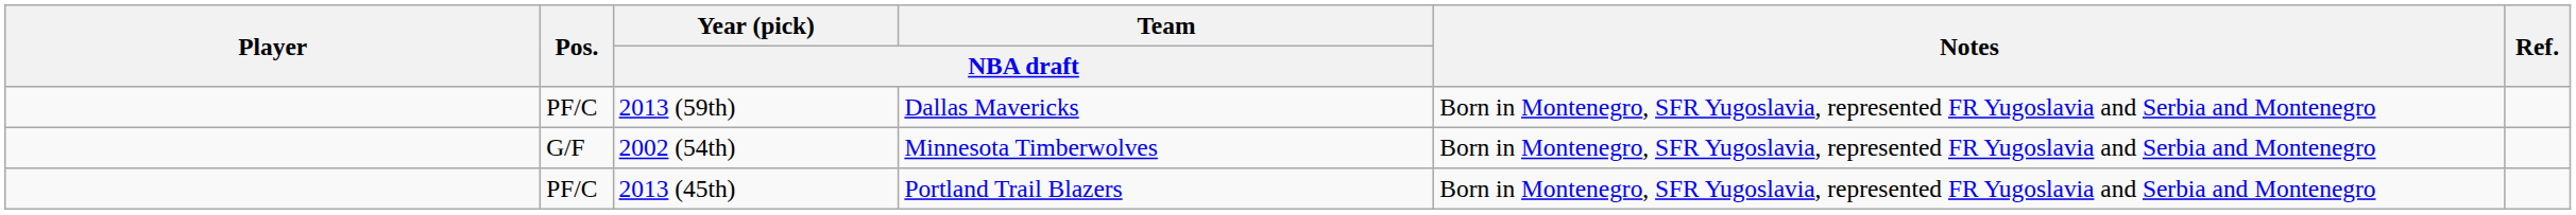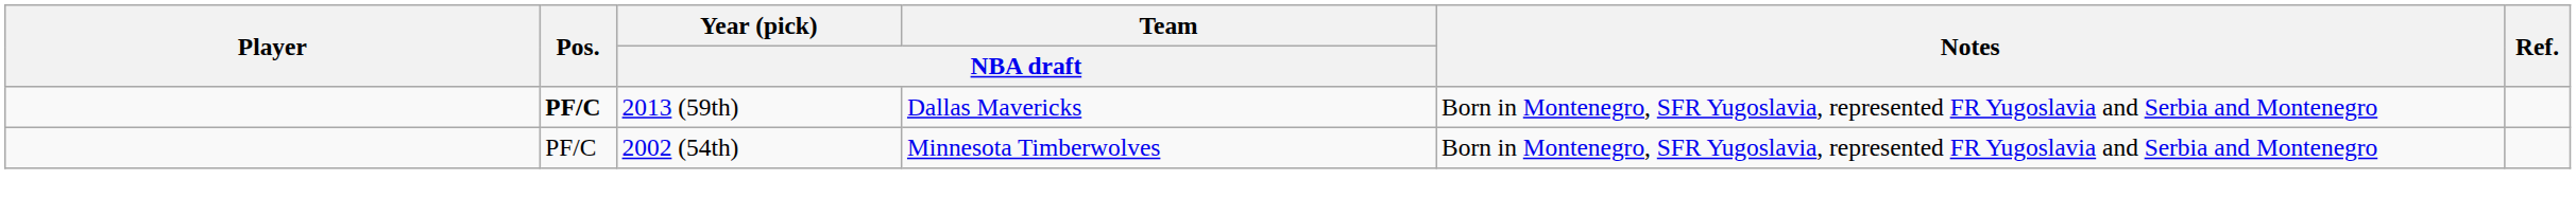 <table class="wikitable sortable" style="font-size:95%">
 <tr>
 <th rowspan=2 width="15%">Player</th>
 <th rowspan=2 width="1%">Pos.</th>
 <th width="8%">Year (pick)</th>
 <th width="15%">Team</th>
 <th rowspan=2 width="30%" class="unsortable">Notes</th>
 <th rowspan=2 width="1%" class="unsortable">Ref.</th>
 </tr>
 <tr class="unsortable">
 <th colspan=2><a href='#'>NBA draft</a></th>
 </tr>
 <tr>
 <td></td>
-<td>PF/C</td>
+<td><strong>PF/C</strong></td>
 <td><a href='#'>2013</a> (59th)</td>
 <td><a href='#'>Dallas Mavericks</a></td>
 <td>Born in <a href='#'>Montenegro</a>, <a href='#'>SFR Yugoslavia</a>, represented <a href='#'>FR Yugoslavia</a> and <a href='#'>Serbia and Montenegro</a></td>
 <td align="center"></td>
 </tr>
 <tr>
 <td></td>
-<td>G/F</td>
+<td>PF/C</td>
 <td><a href='#'>2002</a> (54th)</td>
 <td><a href='#'>Minnesota Timberwolves</a></td>
 <td>Born in <a href='#'>Montenegro</a>, <a href='#'>SFR Yugoslavia</a>, represented <a href='#'>FR Yugoslavia</a> and <a href='#'>Serbia and Montenegro</a></td>
 <td align="center"></td>
 </tr>
-<tr>
-<td></td>
-<td>PF/C</td>
-<td><a href='#'>2013</a> (45th)</td>
-<td><a href='#'>Portland Trail Blazers</a></td>
-<td>Born in <a href='#'>Montenegro</a>, <a href='#'>SFR Yugoslavia</a>, represented <a href='#'>FR Yugoslavia</a> and <a href='#'>Serbia and Montenegro</a></td>
-<td align="center"></td>
-</tr>
 </table>
